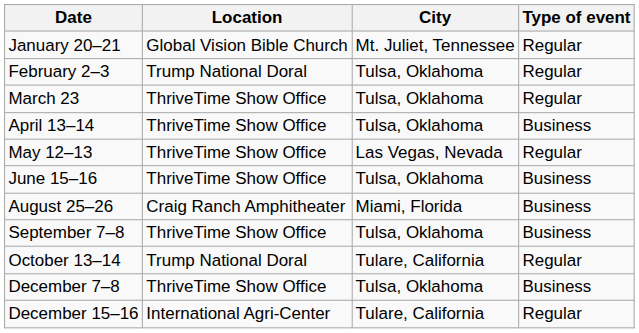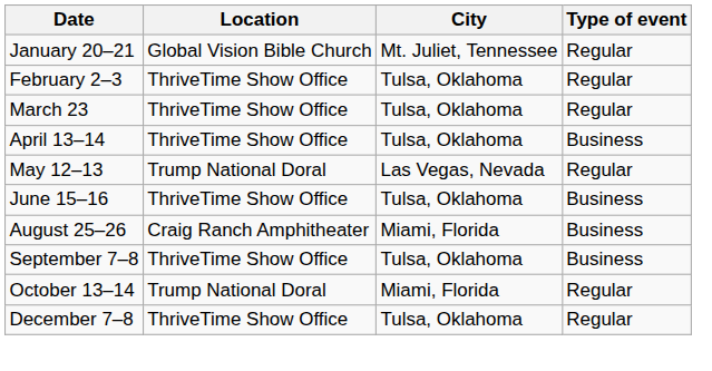 <table class="wikitable">
 <tr>
 <th>Date</th>
 <th>Location</th>
 <th>City</th>
 <th>Type of event</th>
 </tr>
 <tr>
 <td>January 20–21</td>
 <td>Global Vision Bible Church</td>
 <td>Mt. Juliet, Tennessee</td>
 <td>Regular</td>
 </tr>
 <tr>
 <td>February 2–3</td>
-<td>Trump National Doral</td>
+<td>ThriveTime Show Office</td>
 <td>Tulsa, Oklahoma</td>
 <td>Regular</td>
 </tr>
 <tr>
 <td>March 23</td>
 <td>ThriveTime Show Office</td>
 <td>Tulsa, Oklahoma</td>
 <td>Regular</td>
 </tr>
 <tr>
 <td>April 13–14</td>
 <td>ThriveTime Show Office</td>
 <td>Tulsa, Oklahoma</td>
 <td>Business</td>
 </tr>
 <tr>
 <td>May 12–13</td>
-<td>ThriveTime Show Office</td>
+<td>Trump National Doral</td>
 <td>Las Vegas, Nevada</td>
 <td>Regular</td>
 </tr>
 <tr>
 <td>June 15–16</td>
 <td>ThriveTime Show Office</td>
 <td>Tulsa, Oklahoma</td>
 <td>Business</td>
 </tr>
 <tr>
 <td>August 25–26</td>
 <td>Craig Ranch Amphitheater</td>
 <td>Miami, Florida</td>
 <td>Business</td>
 </tr>
 <tr>
 <td>September 7–8</td>
 <td>ThriveTime Show Office</td>
 <td>Tulsa, Oklahoma</td>
 <td>Business</td>
 </tr>
 <tr>
 <td>October 13–14</td>
 <td>Trump National Doral</td>
-<td>Tulare, California</td>
+<td>Miami, Florida</td>
 <td>Regular</td>
 </tr>
 <tr>
 <td>December 7–8</td>
 <td>ThriveTime Show Office</td>
 <td>Tulsa, Oklahoma</td>
-<td>Business</td>
-</tr>
-<tr>
-<td>December 15–16</td>
-<td>International Agri-Center</td>
-<td>Tulare, California</td>
 <td>Regular</td>
 </tr>
 </table>
